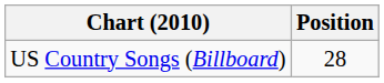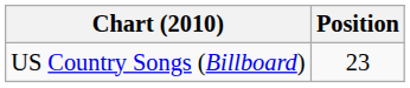 <table class="wikitable sortable">
 <tr>
 <th scope="col">Chart (2010)</th>
 <th scope="col">Position</th>
 </tr>
 <tr>
 <td>US <a href='#'>Country Songs</a> (<em><a href='#'>Billboard</a></em>)</td>
-<td align="center">28</td>
+<td align="center">23</td>
 </tr>
 </table>
